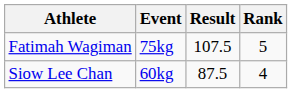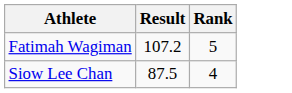 <table class=wikitable style="font-size:90%">
 <tr>
 <th>Athlete</th>
-<th>Event</th>
 <th>Result</th>
 <th>Rank</th>
 </tr>
 <tr>
 <td><a href='#'>Fatimah Wagiman</a></td>
-<td><a href='#'>75kg</a></td>
-<td style="text-align:center;">107.5</td>
+<td style="text-align:center;">107.2</td>
 <td style="text-align:center;">5</td>
 </tr>
 <tr>
 <td><a href='#'>Siow Lee Chan</a></td>
-<td><a href='#'>60kg</a></td>
 <td style="text-align:center;">87.5</td>
 <td style="text-align:center;">4</td>
 </tr>
 </table>
